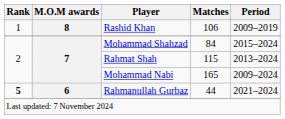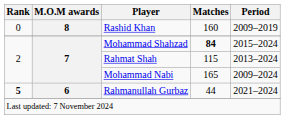 <table class="wikitable sortable">
 <tr>
 <th scope=col>Rank</th>
 <th scope=col>M.O.M awards</th>
 <th scope=col>Player</th>
 <th scope=col>Matches</th>
 <th scope=col>Period</th>
 </tr>
 <tr>
-<td align=center>1</td>
+<td align=center>0</td>
 <th>8</th>
 <td><a href='#'>Rashid Khan</a></td>
-<td align=center>106</td>
+<td align=center>160</td>
 <td>2009–2019</td>
 </tr>
 <tr>
 </tr>
 <tr>
 <td align=center rowspan=3>2</td>
 <th rowspan=3>7</th>
 <td><a href='#'>Mohammad Shahzad</a></td>
-<td align=center>84</td>
+<td align=center><strong>84</strong></td>
 <td>2015–2024</td>
 </tr>
 <tr>
 <td><a href='#'>Rahmat Shah</a></td>
 <td align=center>115</td>
 <td>2013–2024</td>
 </tr>
 <tr>
 <td><a href='#'>Mohammad Nabi</a></td>
 <td align=center>165</td>
 <td>2009–2024</td>
 </tr>
 <tr>
 <td align=center><strong>5</strong></td>
 <th>6</th>
 <td><a href='#'>Rahmanullah Gurbaz</a></td>
 <td align=center>44</td>
 <td>2021–2024</td>
 </tr>
 <tr>
 </tr>
 <tr class=sortbottom>
 <td colspan=5><small>Last updated: 7 November 2024</small></td>
 </tr>
 </table>
